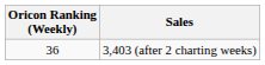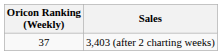 <table class="wikitable">
 <tr>
 <th align="center">Oricon Ranking<br>(Weekly)</th>
 <th align="center">Sales</th>
 </tr>
 <tr>
-<td align="center">36</td>
+<td align="center">37</td>
 <td align="center">3,403 (after 2 charting weeks)</td>
 </tr>
 </table>
